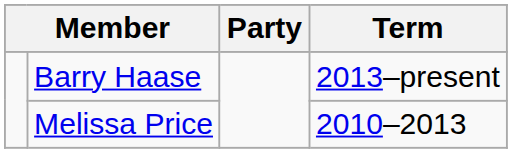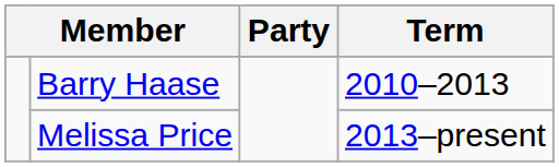 <table class="wikitable">
 <tr>
 <th colspan="2">Member</th>
 <th>Party</th>
 <th>Term</th>
 </tr>
 <tr>
 <td rowspan=2 > </td>
 <td><a href='#'>Barry Haase</a></td>
 <td rowspan=2></td>
-<td><a href='#'>2013</a>–present</td>
+<td><a href='#'>2010</a>–2013</td>
 </tr>
 <tr>
 <td><a href='#'>Melissa Price</a></td>
-<td><a href='#'>2010</a>–2013</td>
+<td><a href='#'>2013</a>–present</td>
 </tr>
 </table>
